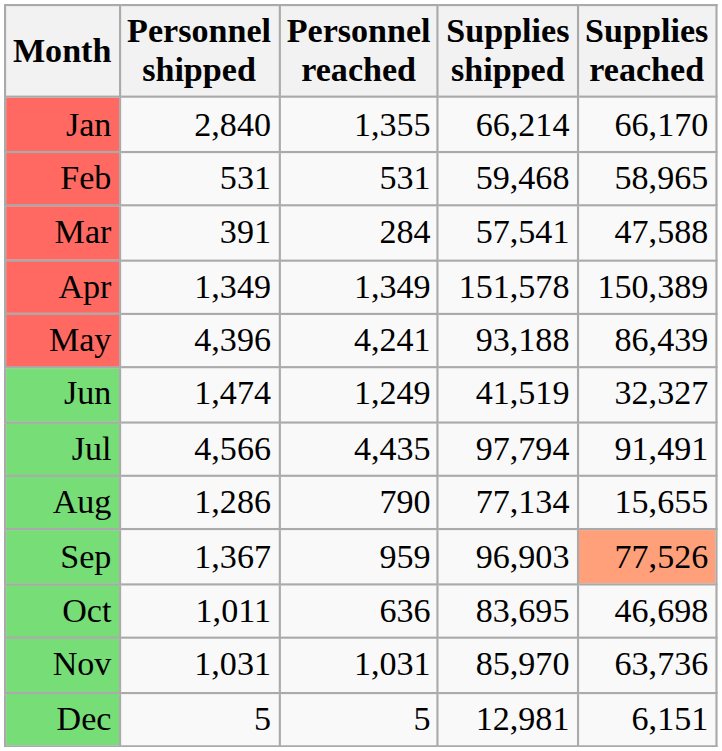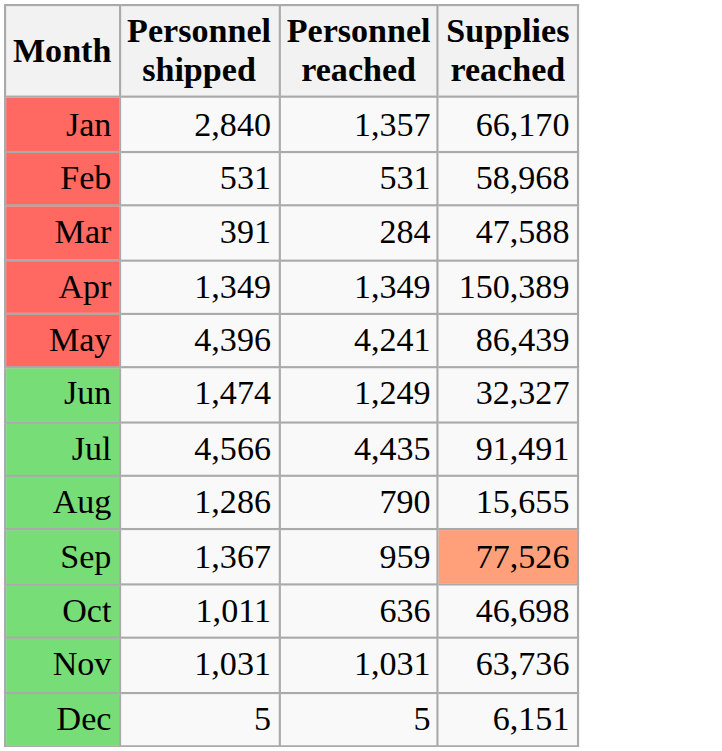 <table class="wikitable sortable" style="text-align:right">
 <tr>
 <th>Month</th>
 <th>Personnel<br> shipped</th>
 <th>Personnel<br> reached</th>
-<th>Supplies<br> shipped</th>
 <th>Supplies<br> reached</th>
 </tr>
 <tr>
 <td style="background:#FF6961;">Jan</td>
 <td>2,840</td>
-<td>1,355</td>
-<td>66,214</td>
+<td>1,357</td>
 <td>66,170</td>
 </tr>
 <tr>
 <td style="background:#FF6961;">Feb</td>
 <td>531</td>
 <td>531</td>
-<td>59,468</td>
-<td>58,965</td>
+<td>58,968</td>
 </tr>
 <tr>
 <td style="background:#FF6961;">Mar</td>
 <td>391</td>
 <td>284</td>
-<td>57,541</td>
 <td>47,588</td>
 </tr>
 <tr>
 <td style="background:#FF6961;">Apr</td>
 <td>1,349</td>
 <td>1,349</td>
-<td>151,578</td>
 <td>150,389</td>
 </tr>
 <tr>
 <td style="background:#FF6961;">May</td>
 <td>4,396</td>
 <td>4,241</td>
-<td>93,188</td>
 <td>86,439</td>
 </tr>
 <tr>
 <td style="background:#7d7;">Jun</td>
 <td>1,474</td>
 <td>1,249</td>
-<td>41,519</td>
 <td>32,327</td>
 </tr>
 <tr>
 <td style="background:#7d7;">Jul</td>
 <td>4,566</td>
 <td>4,435</td>
-<td>97,794</td>
 <td>91,491</td>
 </tr>
 <tr>
 <td style="background:#7d7;">Aug</td>
 <td>1,286</td>
 <td>790</td>
-<td>77,134</td>
 <td>15,655</td>
 </tr>
 <tr>
 <td style="background:#7d7;">Sep</td>
 <td>1,367</td>
 <td>959</td>
-<td>96,903</td>
 <td style="background: lightsalmon;">77,526</td>
 </tr>
 <tr>
 <td style="background:#7d7;">Oct</td>
 <td>1,011</td>
 <td>636</td>
-<td>83,695</td>
 <td>46,698</td>
 </tr>
 <tr>
 <td style="background:#7d7;">Nov</td>
 <td>1,031</td>
 <td>1,031</td>
-<td>85,970</td>
 <td>63,736</td>
 </tr>
 <tr>
 <td style="background:#7d7;">Dec</td>
 <td>5</td>
 <td>5</td>
-<td>12,981</td>
 <td>6,151</td>
 </tr>
 </table>
